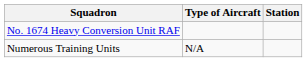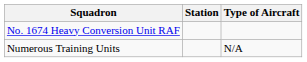 <table class="wikitable">
 <tr>
 <th>Squadron</th>
+<th>Station</th>
 <th>Type of Aircraft</th>
-<th>Station</th>
 </tr>
 <tr>
 <td><a href='#'>No. 1674 Heavy Conversion Unit RAF</a></td>
 <td></td>
 <td></td>
 </tr>
 <tr>
 <td>Numerous Training Units</td>
+<td></td>
 <td>N/A</td>
-<td></td>
 </tr>
 </table>
